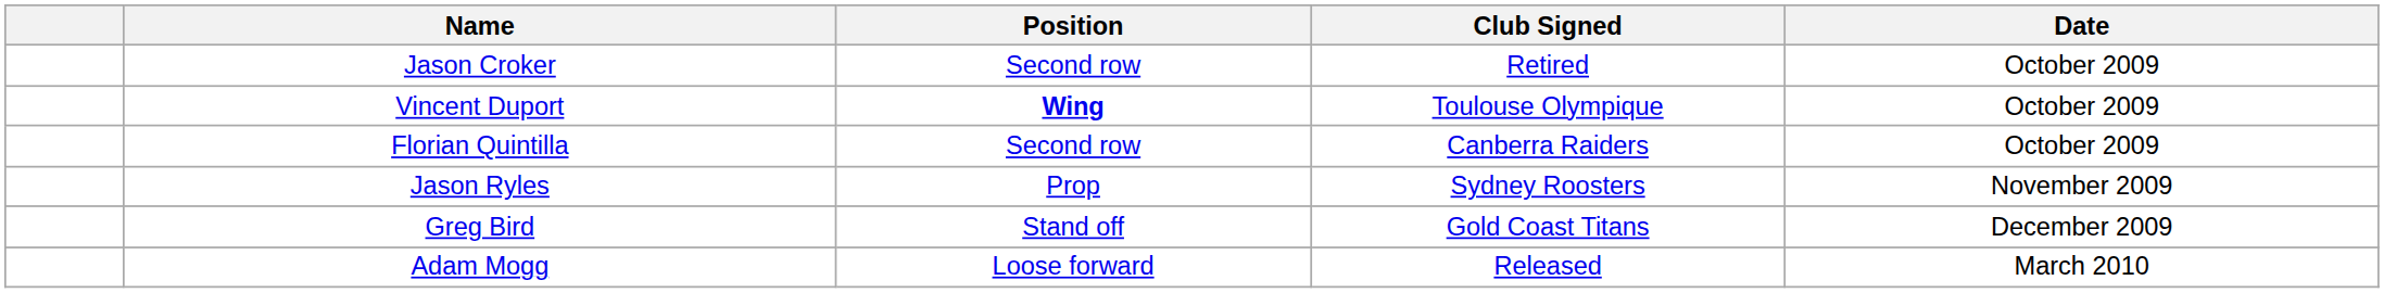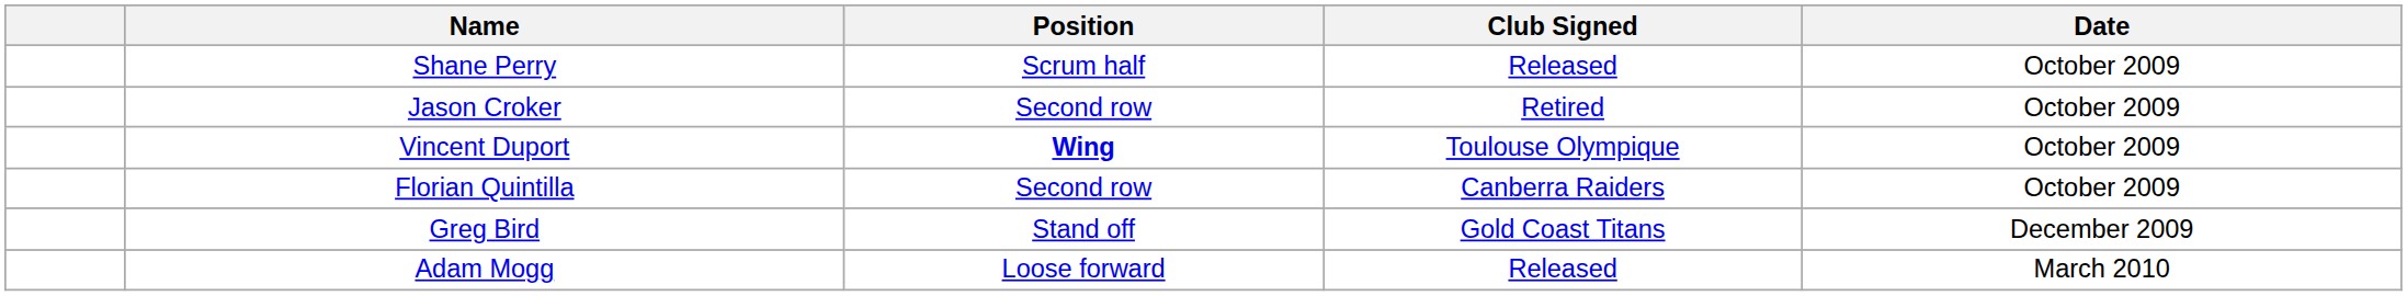 <table class="wikitable sortable"  style="width:100%; font-size:85%;">
 <tr style="background:#efefef;">
 <th width=5%></th>
 <th width=30%>Name</th>
 <th !width=30%>Position</th>
 <th width=20%>Club Signed</th>
 <th width=25%>Date</th>
+</tr>
+<tr style="background:#fff;">
+<td align=center></td>
+<td align=center><a href='#'>Shane Perry</a></td>
+<td align=center><a href='#'>Scrum half</a></td>
+<td align=center><a href='#'>Released</a></td>
+<td align=center>October 2009</td>
 </tr>
 <tr style="background:#fff;">
 <td align=center></td>
 <td align=center><a href='#'>Jason Croker</a></td>
 <td align=center><a href='#'>Second row</a></td>
 <td align=center><a href='#'>Retired</a></td>
 <td align=center>October 2009</td>
 </tr>
 <tr style="background:#fff;">
 <td align=center></td>
 <td align=center><a href='#'>Vincent Duport</a></td>
 <td align=center><strong><a href='#'>Wing</a></strong></td>
 <td align=center><a href='#'>Toulouse Olympique</a></td>
 <td align=center>October 2009</td>
 </tr>
 <tr style="background:#fff;">
 <td align=center></td>
 <td align=center><a href='#'>Florian Quintilla</a></td>
 <td align=center><a href='#'>Second row</a></td>
 <td align=center><a href='#'>Canberra Raiders</a></td>
 <td align=center>October 2009</td>
 </tr>
 <tr style="background:#fff;">
 <td align=center></td>
-<td align=center><a href='#'>Jason Ryles</a></td>
-<td align=center><a href='#'>Prop</a></td>
-<td align=center><a href='#'>Sydney Roosters</a></td>
-<td align=center>November 2009</td>
-</tr>
-<tr style="background:#fff;">
-<td align=center></td>
 <td align=center><a href='#'>Greg Bird</a></td>
 <td align=center><a href='#'>Stand off</a></td>
 <td align=center><a href='#'>Gold Coast Titans</a></td>
 <td align=center>December 2009</td>
 </tr>
 <tr style="background:#fff;">
 <td align=center></td>
 <td align=center><a href='#'>Adam Mogg</a></td>
 <td align=center><a href='#'>Loose forward</a></td>
 <td align=center><a href='#'>Released</a></td>
 <td align=center>March 2010</td>
 </tr>
 </table>
